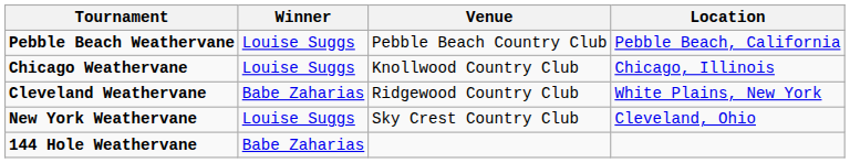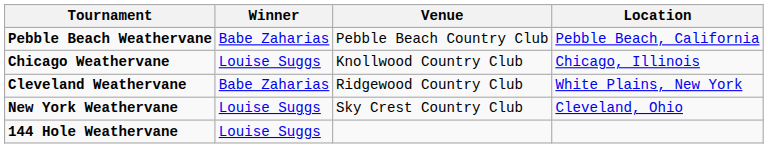 <table class=wikitable>
 <tr>
 <th>Tournament</th>
 <th>Winner</th>
 <th>Venue</th>
 <th>Location</th>
 </tr>
 <tr>
 <td><strong>Pebble Beach Weathervane</strong></td>
-<td><a href='#'>Louise Suggs</a></td>
+<td><a href='#'>Babe Zaharias</a></td>
 <td>Pebble Beach Country Club</td>
 <td><a href='#'>Pebble Beach, California</a></td>
 </tr>
 <tr>
 <td><strong>Chicago Weathervane</strong></td>
 <td><a href='#'>Louise Suggs</a></td>
 <td>Knollwood Country Club</td>
 <td><a href='#'>Chicago, Illinois</a></td>
 </tr>
 <tr>
 <td><strong>Cleveland Weathervane</strong></td>
 <td><a href='#'>Babe Zaharias</a></td>
 <td>Ridgewood Country Club</td>
 <td><a href='#'>White Plains, New York</a></td>
 </tr>
 <tr>
 <td><strong>New York Weathervane</strong></td>
 <td><a href='#'>Louise Suggs</a></td>
 <td>Sky Crest Country Club</td>
 <td><a href='#'>Cleveland, Ohio</a></td>
 </tr>
 <tr>
 <td><strong>144 Hole Weathervane</strong></td>
-<td><a href='#'>Babe Zaharias</a></td>
+<td><a href='#'>Louise Suggs</a></td>
 <td></td>
 <td></td>
 </tr>
 </table>
